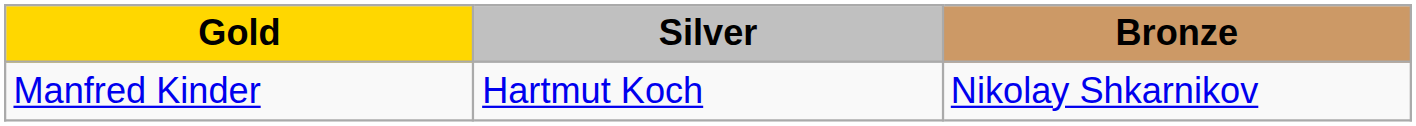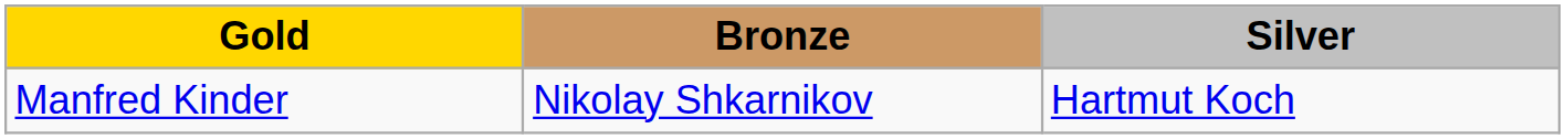 <table class="wikitable" style="text-align:left">
 <tr align="center">
 <td width=200 bgcolor=gold><strong>Gold</strong></td>
+<td width=200 bgcolor=CC9966><strong>Bronze</strong></td>
 <td width=200 bgcolor=silver><strong>Silver</strong></td>
-<td width=200 bgcolor=CC9966><strong>Bronze</strong></td>
 </tr>
 <tr>
 <td><a href='#'>Manfred Kinder</a><br><em></em></td>
+<td><a href='#'>Nikolay Shkarnikov</a><br><em></em></td>
 <td><a href='#'>Hartmut Koch</a><br><em></em></td>
-<td><a href='#'>Nikolay Shkarnikov</a><br><em></em></td>
 </tr>
 </table>
